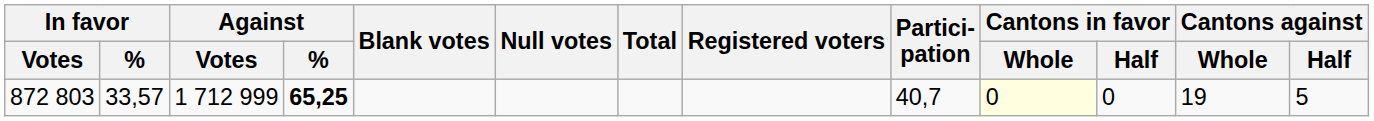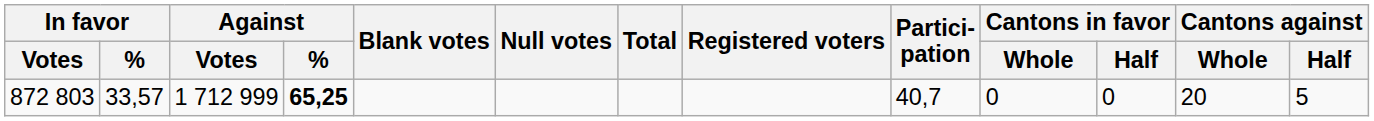 <table class="wikitable">
 <tr>
 <th colspan="2">In favor</th>
 <th colspan="2">Against</th>
 <th rowspan="2">Blank votes</th>
 <th rowspan="2">Null votes</th>
 <th rowspan="2">Total</th>
 <th rowspan="2">Registered voters</th>
 <th rowspan="2">Partici-<br>pation</th>
 <th colspan="2">Cantons in favor</th>
 <th colspan="2">Cantons against</th>
 </tr>
 <tr>
 <th>Votes</th>
 <th>%</th>
 <th>Votes</th>
 <th>%</th>
 <th>Whole</th>
 <th>Half</th>
 <th>Whole</th>
 <th>Half</th>
 </tr>
 <tr>
 <td>872 803</td>
 <td>33,57</td>
 <td>1 712 999</td>
 <td><strong>65,25</strong></td>
 <td></td>
 <td></td>
 <td></td>
 <td></td>
 <td>40,7</td>
-<td style="background: lightyellow;">0</td>
 <td>0</td>
-<td>19</td>
+<td>0</td>
+<td>20</td>
 <td>5</td>
 </tr>
 </table>
